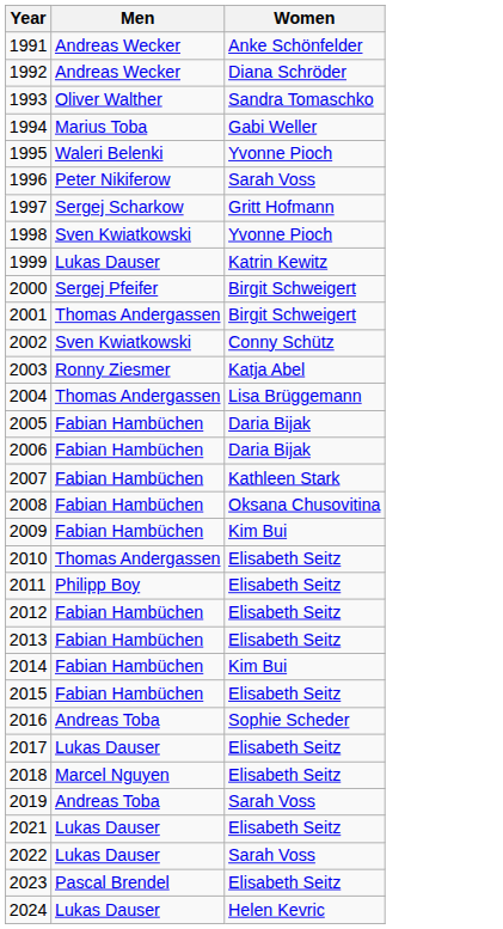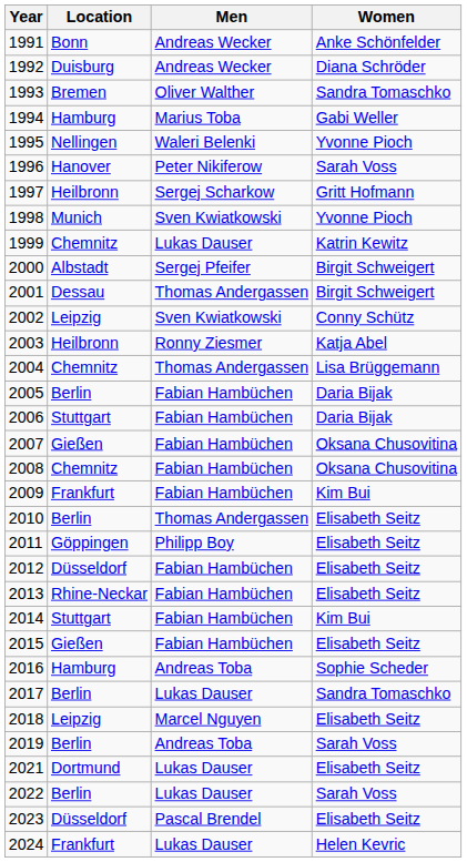 <table class="wikitable">
 <tr style="background:#efefef">
 <th>Year</th>
+<th>Location</th>
 <th>Men</th>
 <th>Women</th>
 </tr>
 <tr>
 <td>1991</td>
+<td><a href='#'>Bonn</a></td>
 <td><a href='#'>Andreas Wecker</a></td>
 <td><a href='#'>Anke Schönfelder</a></td>
 </tr>
 <tr>
 <td>1992</td>
+<td><a href='#'>Duisburg</a></td>
 <td><a href='#'>Andreas Wecker</a></td>
 <td><a href='#'>Diana Schröder</a></td>
 </tr>
 <tr>
 <td>1993</td>
+<td><a href='#'>Bremen</a></td>
 <td><a href='#'>Oliver Walther</a></td>
 <td><a href='#'>Sandra Tomaschko</a></td>
 </tr>
 <tr>
 <td>1994</td>
+<td><a href='#'>Hamburg</a></td>
 <td><a href='#'>Marius Toba</a></td>
 <td><a href='#'>Gabi Weller</a></td>
 </tr>
 <tr>
 <td>1995</td>
+<td><a href='#'>Nellingen</a></td>
 <td><a href='#'>Waleri Belenki</a></td>
 <td><a href='#'>Yvonne Pioch</a></td>
 </tr>
 <tr>
 <td>1996</td>
+<td><a href='#'>Hanover</a></td>
 <td><a href='#'>Peter Nikiferow</a></td>
 <td><a href='#'>Sarah Voss</a></td>
 </tr>
 <tr>
 <td>1997</td>
+<td><a href='#'>Heilbronn</a></td>
 <td><a href='#'>Sergej Scharkow</a></td>
 <td><a href='#'>Gritt Hofmann</a></td>
 </tr>
 <tr>
 <td>1998</td>
+<td><a href='#'>Munich</a></td>
 <td><a href='#'>Sven Kwiatkowski</a></td>
 <td><a href='#'>Yvonne Pioch</a></td>
 </tr>
 <tr>
 <td>1999</td>
+<td><a href='#'>Chemnitz</a></td>
 <td><a href='#'>Lukas Dauser</a></td>
 <td><a href='#'>Katrin Kewitz</a></td>
 </tr>
 <tr>
 <td>2000</td>
+<td><a href='#'>Albstadt</a></td>
 <td><a href='#'>Sergej Pfeifer</a></td>
 <td><a href='#'>Birgit Schweigert</a></td>
 </tr>
 <tr>
 <td>2001</td>
+<td><a href='#'>Dessau</a></td>
 <td><a href='#'>Thomas Andergassen</a></td>
 <td><a href='#'>Birgit Schweigert</a></td>
 </tr>
 <tr>
 <td>2002</td>
+<td><a href='#'>Leipzig</a></td>
 <td><a href='#'>Sven Kwiatkowski</a></td>
 <td><a href='#'>Conny Schütz</a></td>
 </tr>
 <tr>
 <td>2003</td>
+<td><a href='#'>Heilbronn</a></td>
 <td><a href='#'>Ronny Ziesmer</a></td>
 <td><a href='#'>Katja Abel</a></td>
 </tr>
 <tr>
 <td>2004</td>
+<td><a href='#'>Chemnitz</a></td>
 <td><a href='#'>Thomas Andergassen</a></td>
 <td><a href='#'>Lisa Brüggemann</a></td>
 </tr>
 <tr>
 <td>2005</td>
+<td><a href='#'>Berlin</a></td>
 <td><a href='#'>Fabian Hambüchen</a></td>
 <td><a href='#'>Daria Bijak</a></td>
 </tr>
 <tr>
 <td>2006</td>
+<td><a href='#'>Stuttgart</a></td>
 <td><a href='#'>Fabian Hambüchen</a></td>
 <td><a href='#'>Daria Bijak</a></td>
 </tr>
 <tr>
 <td>2007</td>
+<td><a href='#'>Gießen</a></td>
 <td><a href='#'>Fabian Hambüchen</a></td>
-<td><a href='#'>Kathleen Stark</a></td>
+<td><a href='#'>Oksana Chusovitina</a></td>
 </tr>
 <tr>
 <td>2008</td>
+<td><a href='#'>Chemnitz</a></td>
 <td><a href='#'>Fabian Hambüchen</a></td>
 <td><a href='#'>Oksana Chusovitina</a></td>
 </tr>
 <tr>
 <td>2009</td>
+<td><a href='#'>Frankfurt</a></td>
 <td><a href='#'>Fabian Hambüchen</a></td>
 <td><a href='#'>Kim Bui</a></td>
 </tr>
 <tr>
 <td>2010</td>
+<td><a href='#'>Berlin</a></td>
 <td><a href='#'>Thomas Andergassen</a></td>
 <td><a href='#'>Elisabeth Seitz</a></td>
 </tr>
 <tr>
 <td>2011</td>
+<td><a href='#'>Göppingen</a></td>
 <td><a href='#'>Philipp Boy</a></td>
 <td><a href='#'>Elisabeth Seitz</a></td>
 </tr>
 <tr>
 <td>2012</td>
+<td><a href='#'>Düsseldorf</a></td>
 <td><a href='#'>Fabian Hambüchen</a></td>
 <td><a href='#'>Elisabeth Seitz</a></td>
 </tr>
 <tr>
 <td>2013</td>
+<td><a href='#'>Rhine-Neckar</a></td>
 <td><a href='#'>Fabian Hambüchen</a></td>
 <td><a href='#'>Elisabeth Seitz</a></td>
 </tr>
 <tr>
 <td>2014</td>
+<td><a href='#'>Stuttgart</a></td>
 <td><a href='#'>Fabian Hambüchen</a></td>
 <td><a href='#'>Kim Bui</a></td>
 </tr>
 <tr>
 <td>2015</td>
+<td><a href='#'>Gießen</a></td>
 <td><a href='#'>Fabian Hambüchen</a></td>
 <td><a href='#'>Elisabeth Seitz</a></td>
 </tr>
 <tr>
 <td>2016</td>
+<td><a href='#'>Hamburg</a></td>
 <td><a href='#'>Andreas Toba</a></td>
 <td><a href='#'>Sophie Scheder</a></td>
 </tr>
 <tr>
 <td>2017</td>
+<td><a href='#'>Berlin</a></td>
 <td><a href='#'>Lukas Dauser</a></td>
-<td><a href='#'>Elisabeth Seitz</a></td>
+<td><a href='#'>Sandra Tomaschko</a></td>
 </tr>
 <tr>
 <td>2018</td>
+<td><a href='#'>Leipzig</a></td>
 <td><a href='#'>Marcel Nguyen</a></td>
 <td><a href='#'>Elisabeth Seitz</a></td>
 </tr>
 <tr>
 <td>2019</td>
+<td><a href='#'>Berlin</a></td>
 <td><a href='#'>Andreas Toba</a></td>
 <td><a href='#'>Sarah Voss</a></td>
 </tr>
 <tr>
 <td>2021</td>
+<td><a href='#'>Dortmund</a></td>
 <td><a href='#'>Lukas Dauser</a></td>
 <td><a href='#'>Elisabeth Seitz</a></td>
 </tr>
 <tr>
 <td>2022</td>
+<td><a href='#'>Berlin</a></td>
 <td><a href='#'>Lukas Dauser</a></td>
 <td><a href='#'>Sarah Voss</a></td>
 </tr>
 <tr>
 <td>2023</td>
+<td><a href='#'>Düsseldorf</a></td>
 <td><a href='#'>Pascal Brendel</a></td>
 <td><a href='#'>Elisabeth Seitz</a></td>
 </tr>
 <tr>
 <td>2024</td>
+<td><a href='#'>Frankfurt</a></td>
 <td><a href='#'>Lukas Dauser</a></td>
 <td><a href='#'>Helen Kevric</a></td>
 </tr>
 </table>
